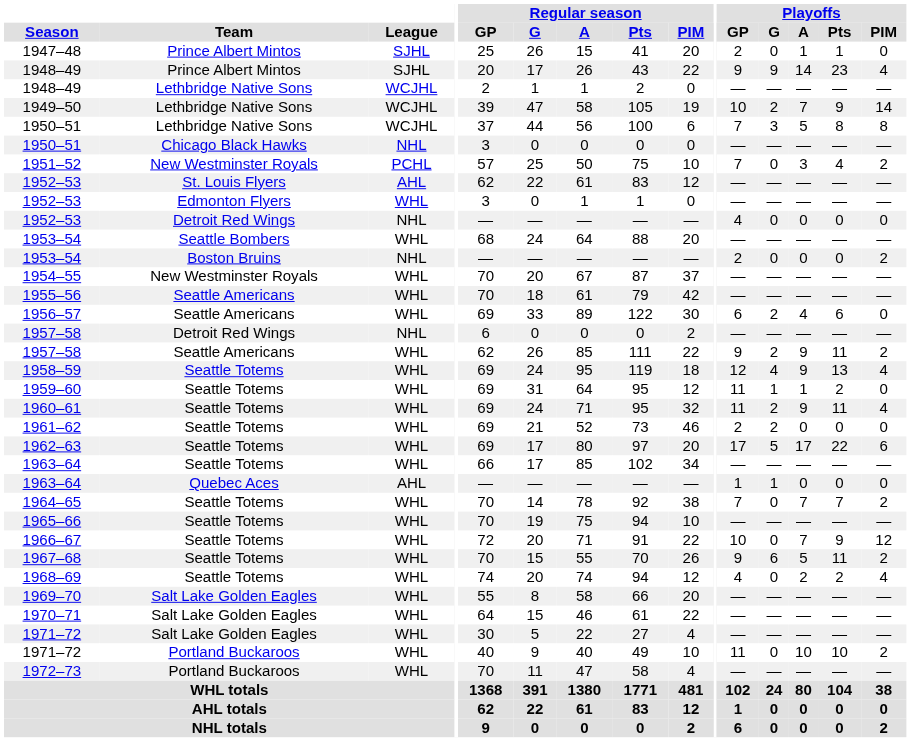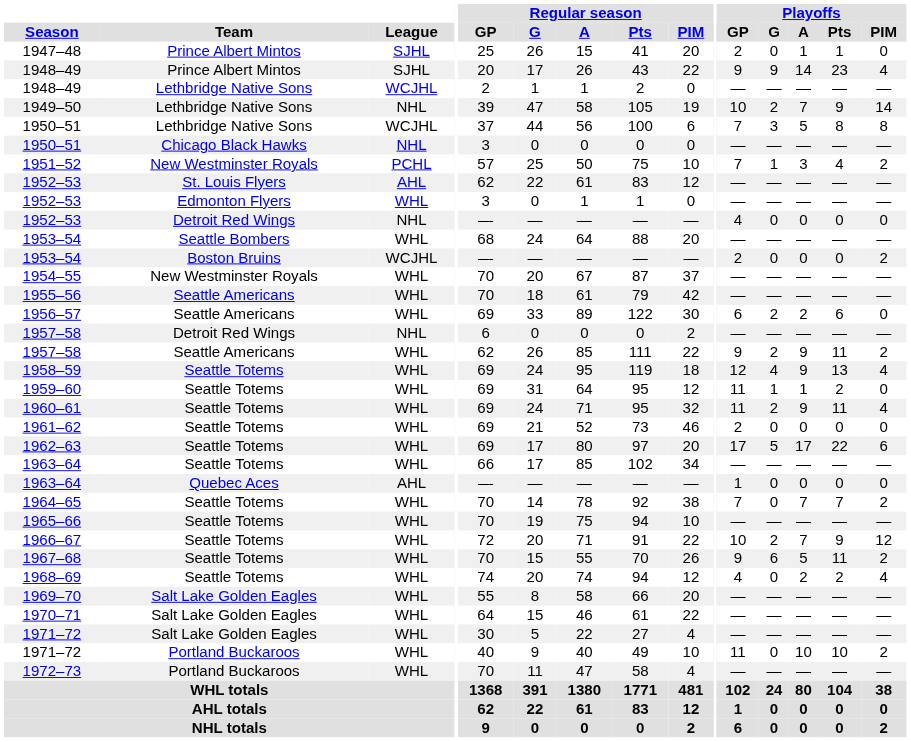 <table border="0" cellpadding="1" cellspacing="0" style="text-align:center; width:60em">
 <tr bgcolor="#e0e0e0">
 <th colspan="3" bgcolor="#ffffff"></th>
 <th rowspan="100" bgcolor="#ffffff"></th>
 <th colspan="5"><a href='#'>Regular season</a></th>
 <th rowspan="100" bgcolor="#ffffff"></th>
 <th colspan="5"><a href='#'>Playoffs</a></th>
 </tr>
 <tr bgcolor="#e0e0e0">
 <th><a href='#'>Season</a></th>
 <th>Team</th>
 <th>League</th>
 <th>GP</th>
 <th><a href='#'>G</a></th>
 <th><a href='#'>A</a></th>
 <th><a href='#'>Pts</a></th>
 <th><a href='#'>PIM</a></th>
 <th>GP</th>
 <th>G</th>
 <th>A</th>
 <th>Pts</th>
 <th>PIM</th>
 </tr>
 <tr>
 <td>1947–48</td>
 <td><a href='#'>Prince Albert Mintos</a></td>
 <td><a href='#'>SJHL</a></td>
 <td>25</td>
 <td>26</td>
 <td>15</td>
 <td>41</td>
 <td>20</td>
 <td>2</td>
 <td>0</td>
 <td>1</td>
 <td>1</td>
 <td>0</td>
 </tr>
 <tr bgcolor="#f0f0f0">
 <td>1948–49</td>
 <td>Prince Albert Mintos</td>
 <td>SJHL</td>
 <td>20</td>
 <td>17</td>
 <td>26</td>
 <td>43</td>
 <td>22</td>
 <td>9</td>
 <td>9</td>
 <td>14</td>
 <td>23</td>
 <td>4</td>
 </tr>
 <tr>
 <td>1948–49</td>
 <td><a href='#'>Lethbridge Native Sons</a></td>
 <td><a href='#'>WCJHL</a></td>
 <td>2</td>
 <td>1</td>
 <td>1</td>
 <td>2</td>
 <td>0</td>
 <td>—</td>
 <td>—</td>
 <td>—</td>
 <td>—</td>
 <td>—</td>
 </tr>
 <tr bgcolor="#f0f0f0">
 <td>1949–50</td>
 <td>Lethbridge Native Sons</td>
-<td>WCJHL</td>
+<td>NHL</td>
 <td>39</td>
 <td>47</td>
 <td>58</td>
 <td>105</td>
 <td>19</td>
 <td>10</td>
 <td>2</td>
 <td>7</td>
 <td>9</td>
 <td>14</td>
 </tr>
 <tr>
 <td>1950–51</td>
 <td>Lethbridge Native Sons</td>
 <td>WCJHL</td>
 <td>37</td>
 <td>44</td>
 <td>56</td>
 <td>100</td>
 <td>6</td>
 <td>7</td>
 <td>3</td>
 <td>5</td>
 <td>8</td>
 <td>8</td>
 </tr>
 <tr bgcolor="#f0f0f0">
 <td><a href='#'>1950–51</a></td>
 <td><a href='#'>Chicago Black Hawks</a></td>
 <td><a href='#'>NHL</a></td>
 <td>3</td>
 <td>0</td>
 <td>0</td>
 <td>0</td>
 <td>0</td>
 <td>—</td>
 <td>—</td>
 <td>—</td>
 <td>—</td>
 <td>—</td>
 </tr>
 <tr>
 <td><a href='#'>1951–52</a></td>
 <td><a href='#'>New Westminster Royals</a></td>
 <td><a href='#'>PCHL</a></td>
 <td>57</td>
 <td>25</td>
 <td>50</td>
 <td>75</td>
 <td>10</td>
 <td>7</td>
-<td>0</td>
+<td>1</td>
 <td>3</td>
 <td>4</td>
 <td>2</td>
 </tr>
 <tr bgcolor="#f0f0f0">
 <td><a href='#'>1952–53</a></td>
 <td><a href='#'>St. Louis Flyers</a></td>
 <td><a href='#'>AHL</a></td>
 <td>62</td>
 <td>22</td>
 <td>61</td>
 <td>83</td>
 <td>12</td>
 <td>—</td>
 <td>—</td>
 <td>—</td>
 <td>—</td>
 <td>—</td>
 </tr>
 <tr>
 <td><a href='#'>1952–53</a></td>
 <td><a href='#'>Edmonton Flyers</a></td>
 <td><a href='#'>WHL</a></td>
 <td>3</td>
 <td>0</td>
 <td>1</td>
 <td>1</td>
 <td>0</td>
 <td>—</td>
 <td>—</td>
 <td>—</td>
 <td>—</td>
 <td>—</td>
 </tr>
 <tr bgcolor="#f0f0f0">
 <td><a href='#'>1952–53</a></td>
 <td><a href='#'>Detroit Red Wings</a></td>
 <td>NHL</td>
 <td>—</td>
 <td>—</td>
 <td>—</td>
 <td>—</td>
 <td>—</td>
 <td>4</td>
 <td>0</td>
 <td>0</td>
 <td>0</td>
 <td>0</td>
 </tr>
 <tr>
 <td><a href='#'>1953–54</a></td>
 <td><a href='#'>Seattle Bombers</a></td>
 <td>WHL</td>
 <td>68</td>
 <td>24</td>
 <td>64</td>
 <td>88</td>
 <td>20</td>
 <td>—</td>
 <td>—</td>
 <td>—</td>
 <td>—</td>
 <td>—</td>
 </tr>
 <tr bgcolor="#f0f0f0">
 <td><a href='#'>1953–54</a></td>
 <td><a href='#'>Boston Bruins</a></td>
-<td>NHL</td>
+<td>WCJHL</td>
 <td>—</td>
 <td>—</td>
 <td>—</td>
 <td>—</td>
 <td>—</td>
 <td>2</td>
 <td>0</td>
 <td>0</td>
 <td>0</td>
 <td>2</td>
 </tr>
 <tr>
 <td><a href='#'>1954–55</a></td>
 <td>New Westminster Royals</td>
 <td>WHL</td>
 <td>70</td>
 <td>20</td>
 <td>67</td>
 <td>87</td>
 <td>37</td>
 <td>—</td>
 <td>—</td>
 <td>—</td>
 <td>—</td>
 <td>—</td>
 </tr>
 <tr bgcolor="#f0f0f0">
 <td><a href='#'>1955–56</a></td>
 <td><a href='#'>Seattle Americans</a></td>
 <td>WHL</td>
 <td>70</td>
 <td>18</td>
 <td>61</td>
 <td>79</td>
 <td>42</td>
 <td>—</td>
 <td>—</td>
 <td>—</td>
 <td>—</td>
 <td>—</td>
 </tr>
 <tr>
 <td><a href='#'>1956–57</a></td>
 <td>Seattle Americans</td>
 <td>WHL</td>
 <td>69</td>
 <td>33</td>
 <td>89</td>
 <td>122</td>
 <td>30</td>
 <td>6</td>
 <td>2</td>
-<td>4</td>
+<td>2</td>
 <td>6</td>
 <td>0</td>
 </tr>
 <tr bgcolor="#f0f0f0">
 <td><a href='#'>1957–58</a></td>
 <td>Detroit Red Wings</td>
 <td>NHL</td>
 <td>6</td>
 <td>0</td>
 <td>0</td>
 <td>0</td>
 <td>2</td>
 <td>—</td>
 <td>—</td>
 <td>—</td>
 <td>—</td>
 <td>—</td>
 </tr>
 <tr>
 <td><a href='#'>1957–58</a></td>
 <td>Seattle Americans</td>
 <td>WHL</td>
 <td>62</td>
 <td>26</td>
 <td>85</td>
 <td>111</td>
 <td>22</td>
 <td>9</td>
 <td>2</td>
 <td>9</td>
 <td>11</td>
 <td>2</td>
 </tr>
 <tr bgcolor="#f0f0f0">
 <td><a href='#'>1958–59</a></td>
 <td><a href='#'>Seattle Totems</a></td>
 <td>WHL</td>
 <td>69</td>
 <td>24</td>
 <td>95</td>
 <td>119</td>
 <td>18</td>
 <td>12</td>
 <td>4</td>
 <td>9</td>
 <td>13</td>
 <td>4</td>
 </tr>
 <tr>
 <td><a href='#'>1959–60</a></td>
 <td>Seattle Totems</td>
 <td>WHL</td>
 <td>69</td>
 <td>31</td>
 <td>64</td>
 <td>95</td>
 <td>12</td>
 <td>11</td>
 <td>1</td>
 <td>1</td>
 <td>2</td>
 <td>0</td>
 </tr>
 <tr bgcolor="#f0f0f0">
 <td><a href='#'>1960–61</a></td>
 <td>Seattle Totems</td>
 <td>WHL</td>
 <td>69</td>
 <td>24</td>
 <td>71</td>
 <td>95</td>
 <td>32</td>
 <td>11</td>
 <td>2</td>
 <td>9</td>
 <td>11</td>
 <td>4</td>
 </tr>
 <tr>
 <td><a href='#'>1961–62</a></td>
 <td>Seattle Totems</td>
 <td>WHL</td>
 <td>69</td>
 <td>21</td>
 <td>52</td>
 <td>73</td>
 <td>46</td>
 <td>2</td>
-<td>2</td>
+<td>0</td>
 <td>0</td>
 <td>0</td>
 <td>0</td>
 </tr>
 <tr bgcolor="#f0f0f0">
 <td><a href='#'>1962–63</a></td>
 <td>Seattle Totems</td>
 <td>WHL</td>
 <td>69</td>
 <td>17</td>
 <td>80</td>
 <td>97</td>
 <td>20</td>
 <td>17</td>
 <td>5</td>
 <td>17</td>
 <td>22</td>
 <td>6</td>
 </tr>
 <tr>
 <td><a href='#'>1963–64</a></td>
 <td>Seattle Totems</td>
 <td>WHL</td>
 <td>66</td>
 <td>17</td>
 <td>85</td>
 <td>102</td>
 <td>34</td>
 <td>—</td>
 <td>—</td>
 <td>—</td>
 <td>—</td>
 <td>—</td>
 </tr>
 <tr bgcolor="#f0f0f0">
 <td><a href='#'>1963–64</a></td>
 <td><a href='#'>Quebec Aces</a></td>
 <td>AHL</td>
 <td>—</td>
 <td>—</td>
 <td>—</td>
 <td>—</td>
 <td>—</td>
 <td>1</td>
-<td>1</td>
+<td>0</td>
 <td>0</td>
 <td>0</td>
 <td>0</td>
 </tr>
 <tr>
 <td><a href='#'>1964–65</a></td>
 <td>Seattle Totems</td>
 <td>WHL</td>
 <td>70</td>
 <td>14</td>
 <td>78</td>
 <td>92</td>
 <td>38</td>
 <td>7</td>
 <td>0</td>
 <td>7</td>
 <td>7</td>
 <td>2</td>
 </tr>
 <tr bgcolor="#f0f0f0">
 <td><a href='#'>1965–66</a></td>
 <td>Seattle Totems</td>
 <td>WHL</td>
 <td>70</td>
 <td>19</td>
 <td>75</td>
 <td>94</td>
 <td>10</td>
 <td>—</td>
 <td>—</td>
 <td>—</td>
 <td>—</td>
 <td>—</td>
 </tr>
 <tr>
 <td><a href='#'>1966–67</a></td>
 <td>Seattle Totems</td>
 <td>WHL</td>
 <td>72</td>
 <td>20</td>
 <td>71</td>
 <td>91</td>
 <td>22</td>
 <td>10</td>
-<td>0</td>
+<td>2</td>
 <td>7</td>
 <td>9</td>
 <td>12</td>
 </tr>
 <tr bgcolor="#f0f0f0">
 <td><a href='#'>1967–68</a></td>
 <td>Seattle Totems</td>
 <td>WHL</td>
 <td>70</td>
 <td>15</td>
 <td>55</td>
 <td>70</td>
 <td>26</td>
 <td>9</td>
 <td>6</td>
 <td>5</td>
 <td>11</td>
 <td>2</td>
 </tr>
 <tr>
 <td><a href='#'>1968–69</a></td>
 <td>Seattle Totems</td>
 <td>WHL</td>
 <td>74</td>
 <td>20</td>
 <td>74</td>
 <td>94</td>
 <td>12</td>
 <td>4</td>
 <td>0</td>
 <td>2</td>
 <td>2</td>
 <td>4</td>
 </tr>
 <tr bgcolor="#f0f0f0">
 <td><a href='#'>1969–70</a></td>
 <td><a href='#'>Salt Lake Golden Eagles</a></td>
 <td>WHL</td>
 <td>55</td>
 <td>8</td>
 <td>58</td>
 <td>66</td>
 <td>20</td>
 <td>—</td>
 <td>—</td>
 <td>—</td>
 <td>—</td>
 <td>—</td>
 </tr>
 <tr>
 <td><a href='#'>1970–71</a></td>
 <td>Salt Lake Golden Eagles</td>
 <td>WHL</td>
 <td>64</td>
 <td>15</td>
 <td>46</td>
 <td>61</td>
 <td>22</td>
 <td>—</td>
 <td>—</td>
 <td>—</td>
 <td>—</td>
 <td>—</td>
 </tr>
 <tr bgcolor="#f0f0f0">
 <td><a href='#'>1971–72</a></td>
 <td>Salt Lake Golden Eagles</td>
 <td>WHL</td>
 <td>30</td>
 <td>5</td>
 <td>22</td>
 <td>27</td>
 <td>4</td>
 <td>—</td>
 <td>—</td>
 <td>—</td>
 <td>—</td>
 <td>—</td>
 </tr>
 <tr>
 <td>1971–72</td>
 <td><a href='#'>Portland Buckaroos</a></td>
 <td>WHL</td>
 <td>40</td>
 <td>9</td>
 <td>40</td>
 <td>49</td>
 <td>10</td>
 <td>11</td>
 <td>0</td>
 <td>10</td>
 <td>10</td>
 <td>2</td>
 </tr>
 <tr bgcolor="#f0f0f0">
 <td><a href='#'>1972–73</a></td>
 <td>Portland Buckaroos</td>
 <td>WHL</td>
 <td>70</td>
 <td>11</td>
 <td>47</td>
 <td>58</td>
 <td>4</td>
 <td>—</td>
 <td>—</td>
 <td>—</td>
 <td>—</td>
 <td>—</td>
 </tr>
 <tr bgcolor="#e0e0e0">
 <th colspan="3">WHL totals</th>
 <th>1368</th>
 <th>391</th>
 <th>1380</th>
 <th>1771</th>
 <th>481</th>
 <th>102</th>
 <th>24</th>
 <th>80</th>
 <th>104</th>
 <th>38</th>
 </tr>
 <tr bgcolor="#e0e0e0">
 <th colspan="3">AHL totals</th>
 <th>62</th>
 <th>22</th>
 <th>61</th>
 <th>83</th>
 <th>12</th>
 <th>1</th>
 <th>0</th>
 <th>0</th>
 <th>0</th>
 <th>0</th>
 </tr>
 <tr bgcolor="#e0e0e0">
 <th colspan="3">NHL totals</th>
 <th>9</th>
 <th>0</th>
 <th>0</th>
 <th>0</th>
 <th>2</th>
 <th>6</th>
 <th>0</th>
 <th>0</th>
 <th>0</th>
 <th>2</th>
 </tr>
 </table>
